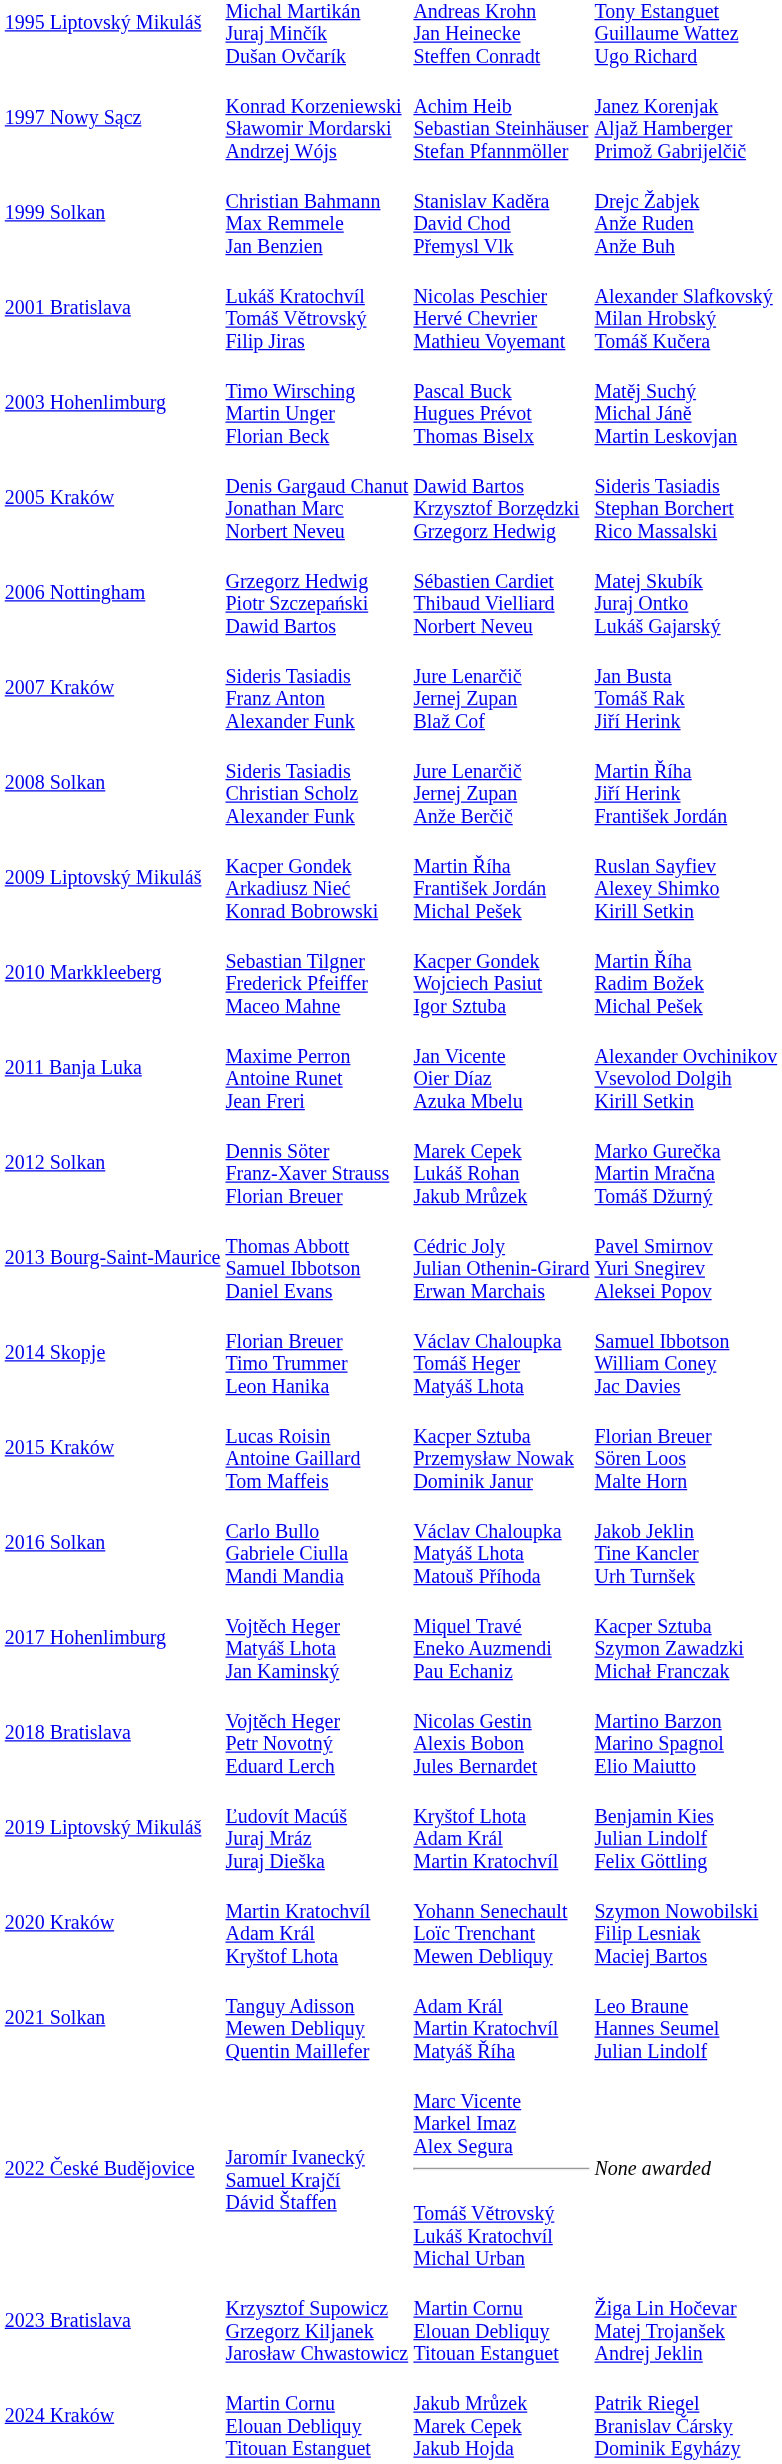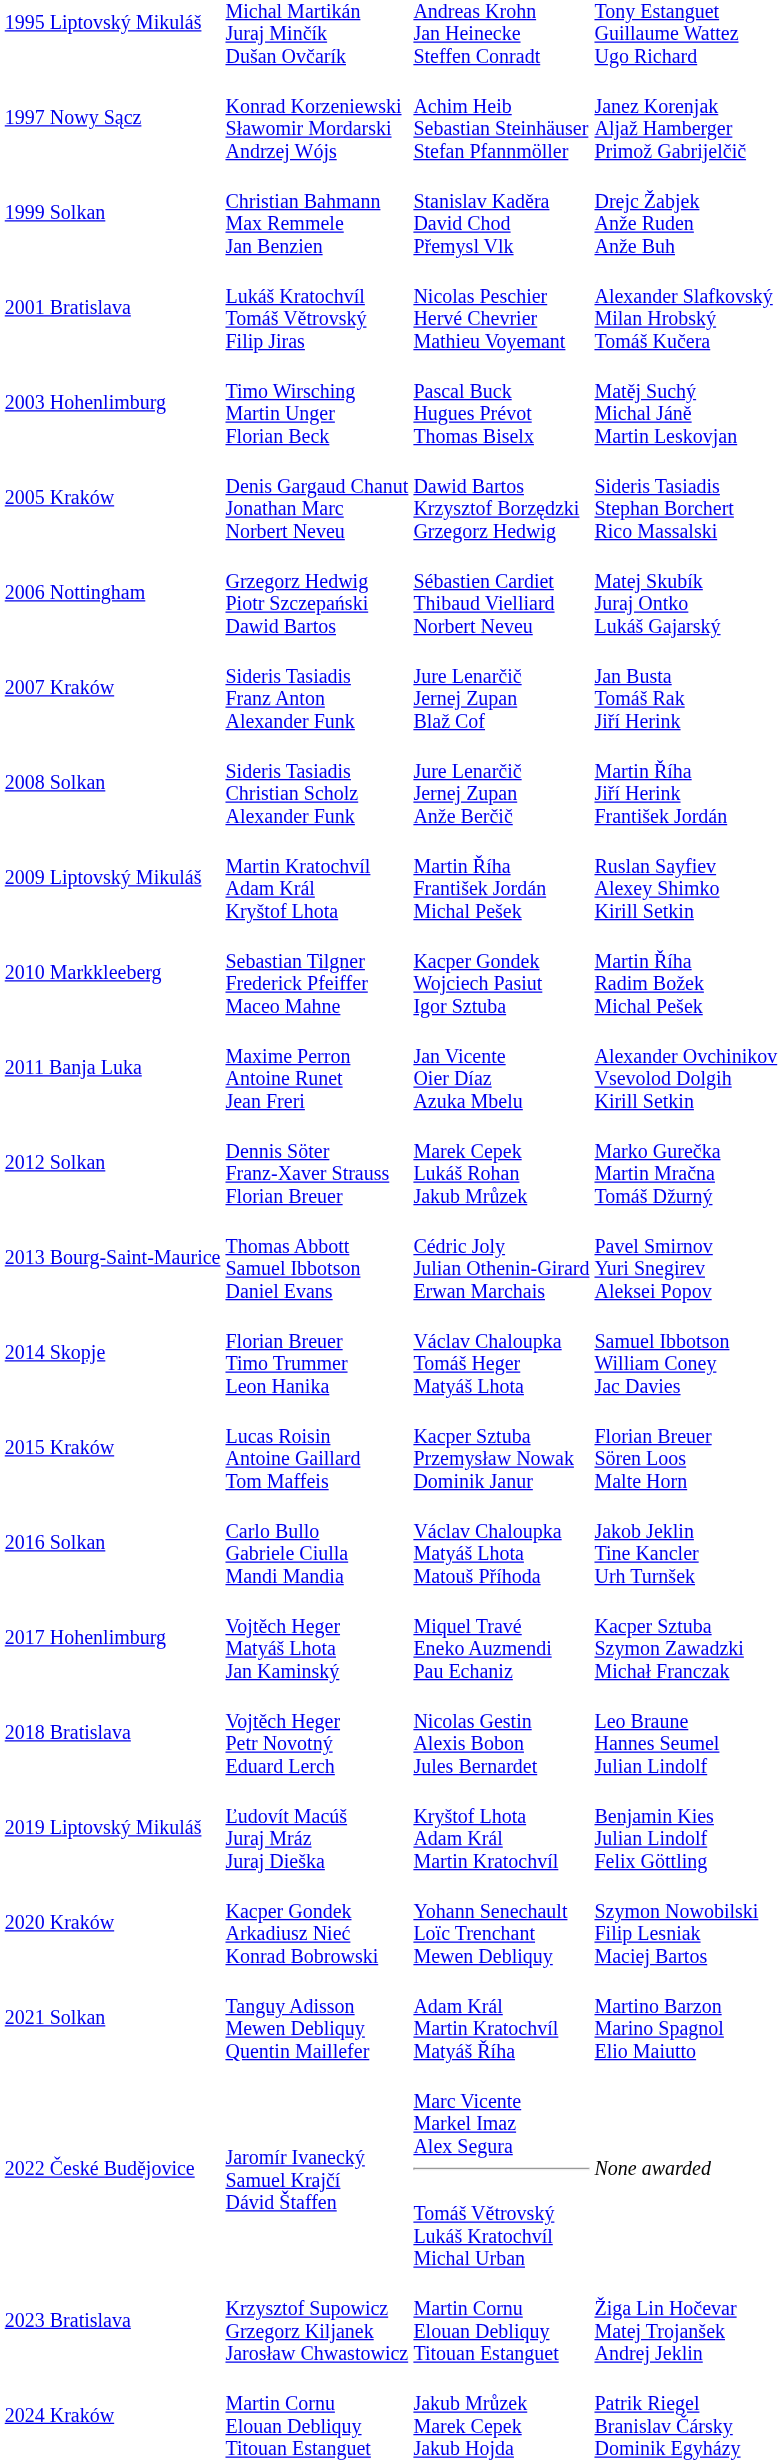 <table>
 <tr>
 <td><a href='#'>1995 Liptovský Mikuláš</a></td>
 <td><br><a href='#'>Michal Martikán</a><br><a href='#'>Juraj Minčík</a><br><a href='#'>Dušan Ovčarík</a></td>
 <td><br><a href='#'>Andreas Krohn</a><br><a href='#'>Jan Heinecke</a><br><a href='#'>Steffen Conradt</a></td>
 <td><br><a href='#'>Tony Estanguet</a><br><a href='#'>Guillaume Wattez</a><br><a href='#'>Ugo Richard</a></td>
 </tr>
 <tr>
 <td><a href='#'>1997 Nowy Sącz</a></td>
 <td><br><a href='#'>Konrad Korzeniewski</a><br><a href='#'>Sławomir Mordarski</a><br><a href='#'>Andrzej Wójs</a></td>
 <td><br><a href='#'>Achim Heib</a><br><a href='#'>Sebastian Steinhäuser</a><br><a href='#'>Stefan Pfannmöller</a></td>
 <td><br><a href='#'>Janez Korenjak</a><br><a href='#'>Aljaž Hamberger</a><br><a href='#'>Primož Gabrijelčič</a></td>
 </tr>
 <tr>
 <td><a href='#'>1999 Solkan</a></td>
 <td><br><a href='#'>Christian Bahmann</a><br><a href='#'>Max Remmele</a><br><a href='#'>Jan Benzien</a></td>
 <td><br><a href='#'>Stanislav Kaděra</a><br><a href='#'>David Chod</a><br><a href='#'>Přemysl Vlk</a></td>
 <td><br><a href='#'>Drejc Žabjek</a><br><a href='#'>Anže Ruden</a><br><a href='#'>Anže Buh</a></td>
 </tr>
 <tr>
 <td><a href='#'>2001 Bratislava</a></td>
 <td><br><a href='#'>Lukáš Kratochvíl</a><br><a href='#'>Tomáš Větrovský</a><br><a href='#'>Filip Jiras</a></td>
 <td><br><a href='#'>Nicolas Peschier</a><br><a href='#'>Hervé Chevrier</a><br><a href='#'>Mathieu Voyemant</a></td>
 <td><br><a href='#'>Alexander Slafkovský</a><br><a href='#'>Milan Hrobský</a><br><a href='#'>Tomáš Kučera</a></td>
 </tr>
 <tr>
 <td><a href='#'>2003 Hohenlimburg</a></td>
 <td><br><a href='#'>Timo Wirsching</a><br><a href='#'>Martin Unger</a><br><a href='#'>Florian Beck</a></td>
 <td><br><a href='#'>Pascal Buck</a><br><a href='#'>Hugues Prévot</a><br><a href='#'>Thomas Biselx</a></td>
 <td><br><a href='#'>Matěj Suchý</a><br><a href='#'>Michal Jáně</a><br><a href='#'>Martin Leskovjan</a></td>
 </tr>
 <tr>
 <td><a href='#'>2005 Kraków</a></td>
 <td><br><a href='#'>Denis Gargaud Chanut</a><br><a href='#'>Jonathan Marc</a><br><a href='#'>Norbert Neveu</a></td>
 <td><br><a href='#'>Dawid Bartos</a><br><a href='#'>Krzysztof Borzędzki</a><br><a href='#'>Grzegorz Hedwig</a></td>
 <td><br><a href='#'>Sideris Tasiadis</a><br><a href='#'>Stephan Borchert</a><br><a href='#'>Rico Massalski</a></td>
 </tr>
 <tr>
 <td><a href='#'>2006 Nottingham</a></td>
 <td><br><a href='#'>Grzegorz Hedwig</a><br><a href='#'>Piotr Szczepański</a><br><a href='#'>Dawid Bartos</a></td>
 <td><br><a href='#'>Sébastien Cardiet</a><br><a href='#'>Thibaud Vielliard</a><br><a href='#'>Norbert Neveu</a></td>
 <td><br><a href='#'>Matej Skubík</a><br><a href='#'>Juraj Ontko</a><br><a href='#'>Lukáš Gajarský</a></td>
 </tr>
 <tr>
 <td><a href='#'>2007 Kraków</a></td>
 <td><br><a href='#'>Sideris Tasiadis</a><br><a href='#'>Franz Anton</a><br><a href='#'>Alexander Funk</a></td>
 <td><br><a href='#'>Jure Lenarčič</a><br><a href='#'>Jernej Zupan</a><br><a href='#'>Blaž Cof</a></td>
 <td><br><a href='#'>Jan Busta</a><br><a href='#'>Tomáš Rak</a><br><a href='#'>Jiří Herink</a></td>
 </tr>
 <tr>
 <td><a href='#'>2008 Solkan</a></td>
 <td><br><a href='#'>Sideris Tasiadis</a><br><a href='#'>Christian Scholz</a><br><a href='#'>Alexander Funk</a></td>
 <td><br><a href='#'>Jure Lenarčič</a><br><a href='#'>Jernej Zupan</a><br><a href='#'>Anže Berčič</a></td>
 <td><br><a href='#'>Martin Říha</a><br><a href='#'>Jiří Herink</a><br><a href='#'>František Jordán</a></td>
 </tr>
 <tr>
 <td><a href='#'>2009 Liptovský Mikuláš</a></td>
-<td><br><a href='#'>Kacper Gondek</a><br><a href='#'>Arkadiusz Nieć</a><br><a href='#'>Konrad Bobrowski</a></td>
+<td><br><a href='#'>Martin Kratochvíl</a><br><a href='#'>Adam Král</a><br><a href='#'>Kryštof Lhota</a></td>
 <td><br><a href='#'>Martin Říha</a><br><a href='#'>František Jordán</a><br><a href='#'>Michal Pešek</a></td>
 <td><br><a href='#'>Ruslan Sayfiev</a><br><a href='#'>Alexey Shimko</a><br><a href='#'>Kirill Setkin</a></td>
 </tr>
 <tr>
 <td><a href='#'>2010 Markkleeberg</a></td>
 <td><br><a href='#'>Sebastian Tilgner</a><br><a href='#'>Frederick Pfeiffer</a><br><a href='#'>Maceo Mahne</a></td>
 <td><br><a href='#'>Kacper Gondek</a><br><a href='#'>Wojciech Pasiut</a><br><a href='#'>Igor Sztuba</a></td>
 <td><br><a href='#'>Martin Říha</a><br><a href='#'>Radim Božek</a><br><a href='#'>Michal Pešek</a></td>
 </tr>
 <tr>
 <td><a href='#'>2011 Banja Luka</a></td>
 <td><br><a href='#'>Maxime Perron</a><br><a href='#'>Antoine Runet</a><br><a href='#'>Jean Freri</a></td>
 <td><br><a href='#'>Jan Vicente</a><br><a href='#'>Oier Díaz</a><br><a href='#'>Azuka Mbelu</a></td>
 <td><br><a href='#'>Alexander Ovchinikov</a><br><a href='#'>Vsevolod Dolgih</a><br><a href='#'>Kirill Setkin</a></td>
 </tr>
 <tr>
 <td><a href='#'>2012 Solkan</a></td>
 <td><br><a href='#'>Dennis Söter</a><br><a href='#'>Franz-Xaver Strauss</a><br><a href='#'>Florian Breuer</a></td>
 <td><br><a href='#'>Marek Cepek</a><br><a href='#'>Lukáš Rohan</a><br><a href='#'>Jakub Mrůzek</a></td>
 <td><br><a href='#'>Marko Gurečka</a><br><a href='#'>Martin Mračna</a><br><a href='#'>Tomáš Džurný</a></td>
 </tr>
 <tr>
 <td><a href='#'>2013 Bourg-Saint-Maurice</a></td>
 <td><br><a href='#'>Thomas Abbott</a><br><a href='#'>Samuel Ibbotson</a><br><a href='#'>Daniel Evans</a></td>
 <td><br><a href='#'>Cédric Joly</a><br><a href='#'>Julian Othenin-Girard</a><br><a href='#'>Erwan Marchais</a></td>
 <td><br><a href='#'>Pavel Smirnov</a><br><a href='#'>Yuri Snegirev</a><br><a href='#'>Aleksei Popov</a></td>
 </tr>
 <tr>
 <td><a href='#'>2014 Skopje</a></td>
 <td><br><a href='#'>Florian Breuer</a><br><a href='#'>Timo Trummer</a><br><a href='#'>Leon Hanika</a></td>
 <td><br><a href='#'>Václav Chaloupka</a><br><a href='#'>Tomáš Heger</a><br><a href='#'>Matyáš Lhota</a></td>
 <td><br><a href='#'>Samuel Ibbotson</a><br><a href='#'>William Coney</a><br><a href='#'>Jac Davies</a></td>
 </tr>
 <tr>
 <td><a href='#'>2015 Kraków</a></td>
 <td><br><a href='#'>Lucas Roisin</a><br><a href='#'>Antoine Gaillard</a><br><a href='#'>Tom Maffeis</a></td>
 <td><br><a href='#'>Kacper Sztuba</a><br><a href='#'>Przemysław Nowak</a><br><a href='#'>Dominik Janur</a></td>
 <td><br><a href='#'>Florian Breuer</a><br><a href='#'>Sören Loos</a><br><a href='#'>Malte Horn</a></td>
 </tr>
 <tr>
 <td><a href='#'>2016 Solkan</a></td>
 <td><br><a href='#'>Carlo Bullo</a><br><a href='#'>Gabriele Ciulla</a><br><a href='#'>Mandi Mandia</a></td>
 <td><br><a href='#'>Václav Chaloupka</a><br><a href='#'>Matyáš Lhota</a><br><a href='#'>Matouš Příhoda</a></td>
 <td><br><a href='#'>Jakob Jeklin</a><br><a href='#'>Tine Kancler</a><br><a href='#'>Urh Turnšek</a></td>
 </tr>
 <tr>
 <td><a href='#'>2017 Hohenlimburg</a></td>
 <td><br><a href='#'>Vojtěch Heger</a><br><a href='#'>Matyáš Lhota</a><br><a href='#'>Jan Kaminský</a></td>
 <td><br><a href='#'>Miquel Travé</a><br><a href='#'>Eneko Auzmendi</a><br><a href='#'>Pau Echaniz</a></td>
 <td><br><a href='#'>Kacper Sztuba</a><br><a href='#'>Szymon Zawadzki</a><br><a href='#'>Michał Franczak</a></td>
 </tr>
 <tr>
 <td><a href='#'>2018 Bratislava</a></td>
 <td><br><a href='#'>Vojtěch Heger</a><br><a href='#'>Petr Novotný</a><br><a href='#'>Eduard Lerch</a></td>
 <td><br><a href='#'>Nicolas Gestin</a><br><a href='#'>Alexis Bobon</a><br><a href='#'>Jules Bernardet</a></td>
-<td><br><a href='#'>Martino Barzon</a><br><a href='#'>Marino Spagnol</a><br><a href='#'>Elio Maiutto</a></td>
+<td><br><a href='#'>Leo Braune</a><br><a href='#'>Hannes Seumel</a><br><a href='#'>Julian Lindolf</a></td>
 </tr>
 <tr>
 <td><a href='#'>2019 Liptovský Mikuláš</a></td>
 <td><br><a href='#'>Ľudovít Macúš</a><br><a href='#'>Juraj Mráz</a><br><a href='#'>Juraj Dieška</a></td>
 <td><br><a href='#'>Kryštof Lhota</a><br><a href='#'>Adam Král</a><br><a href='#'>Martin Kratochvíl</a></td>
 <td><br><a href='#'>Benjamin Kies</a><br><a href='#'>Julian Lindolf</a><br><a href='#'>Felix Göttling</a></td>
 </tr>
 <tr>
 <td><a href='#'>2020 Kraków</a></td>
-<td><br><a href='#'>Martin Kratochvíl</a><br><a href='#'>Adam Král</a><br><a href='#'>Kryštof Lhota</a></td>
+<td><br><a href='#'>Kacper Gondek</a><br><a href='#'>Arkadiusz Nieć</a><br><a href='#'>Konrad Bobrowski</a></td>
 <td><br><a href='#'>Yohann Senechault</a><br><a href='#'>Loïc Trenchant</a><br><a href='#'>Mewen Debliquy</a></td>
 <td><br><a href='#'>Szymon Nowobilski</a><br><a href='#'>Filip Lesniak</a><br><a href='#'>Maciej Bartos</a></td>
 </tr>
 <tr>
 <td><a href='#'>2021 Solkan</a></td>
 <td><br><a href='#'>Tanguy Adisson</a><br><a href='#'>Mewen Debliquy</a><br><a href='#'>Quentin Maillefer</a></td>
 <td><br><a href='#'>Adam Král</a><br><a href='#'>Martin Kratochvíl</a><br><a href='#'>Matyáš Říha</a></td>
-<td><br><a href='#'>Leo Braune</a><br><a href='#'>Hannes Seumel</a><br><a href='#'>Julian Lindolf</a></td>
+<td><br><a href='#'>Martino Barzon</a><br><a href='#'>Marino Spagnol</a><br><a href='#'>Elio Maiutto</a></td>
 </tr>
 <tr>
 <td><a href='#'>2022 České Budějovice</a></td>
 <td><br><a href='#'>Jaromír Ivanecký</a><br><a href='#'>Samuel Krajčí</a><br><a href='#'>Dávid Štaffen</a></td>
 <td><br><a href='#'>Marc Vicente</a><br><a href='#'>Markel Imaz</a><br><a href='#'>Alex Segura</a><hr><br><a href='#'>Tomáš Větrovský</a><br><a href='#'>Lukáš Kratochvíl</a><br><a href='#'>Michal Urban</a></td>
 <td><em>None awarded</em></td>
 </tr>
 <tr>
 <td><a href='#'>2023 Bratislava</a></td>
 <td><br><a href='#'>Krzysztof Supowicz</a><br><a href='#'>Grzegorz Kiljanek</a><br><a href='#'>Jarosław Chwastowicz</a></td>
 <td><br><a href='#'>Martin Cornu</a><br><a href='#'>Elouan Debliquy</a><br><a href='#'>Titouan Estanguet</a></td>
 <td><br><a href='#'>Žiga Lin Hočevar</a><br><a href='#'>Matej Trojanšek</a><br><a href='#'>Andrej Jeklin</a></td>
 </tr>
 <tr>
 <td><a href='#'>2024 Kraków</a></td>
 <td><br><a href='#'>Martin Cornu</a><br><a href='#'>Elouan Debliquy</a><br><a href='#'>Titouan Estanguet</a></td>
 <td><br><a href='#'>Jakub Mrůzek</a><br><a href='#'>Marek Cepek</a><br><a href='#'>Jakub Hojda</a></td>
 <td><br><a href='#'>Patrik Riegel</a><br><a href='#'>Branislav Čársky</a><br><a href='#'>Dominik Egyházy</a></td>
 </tr>
 </table>
